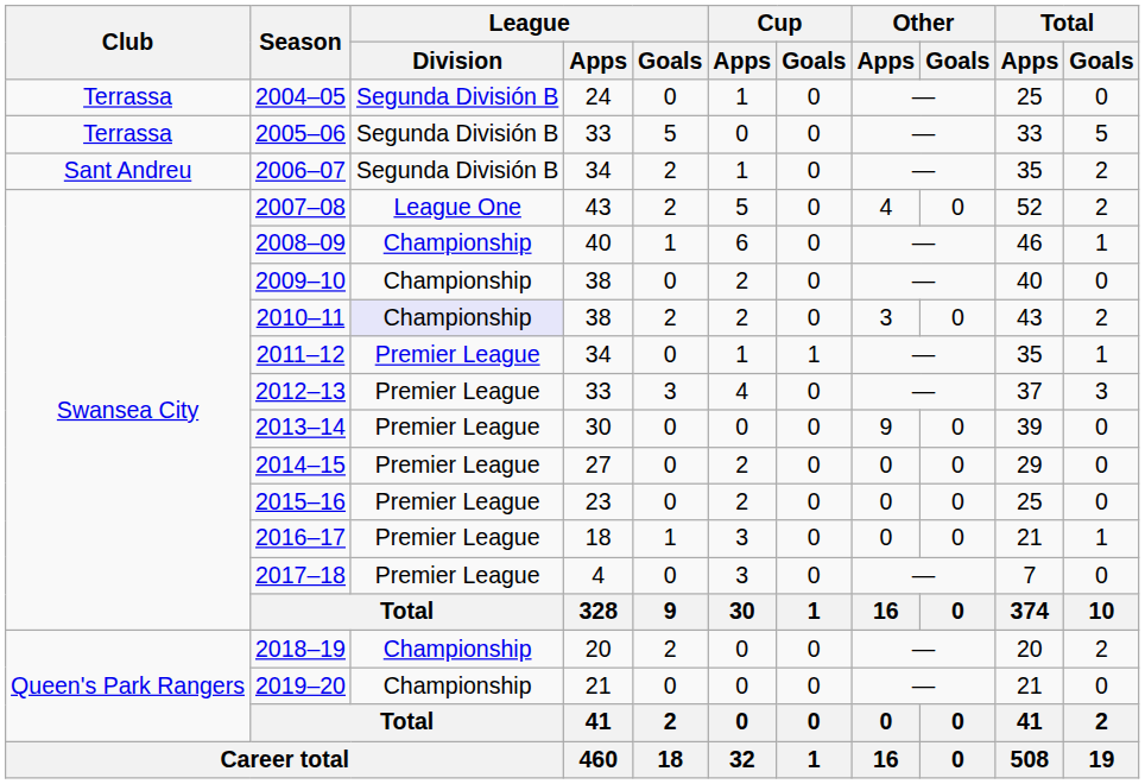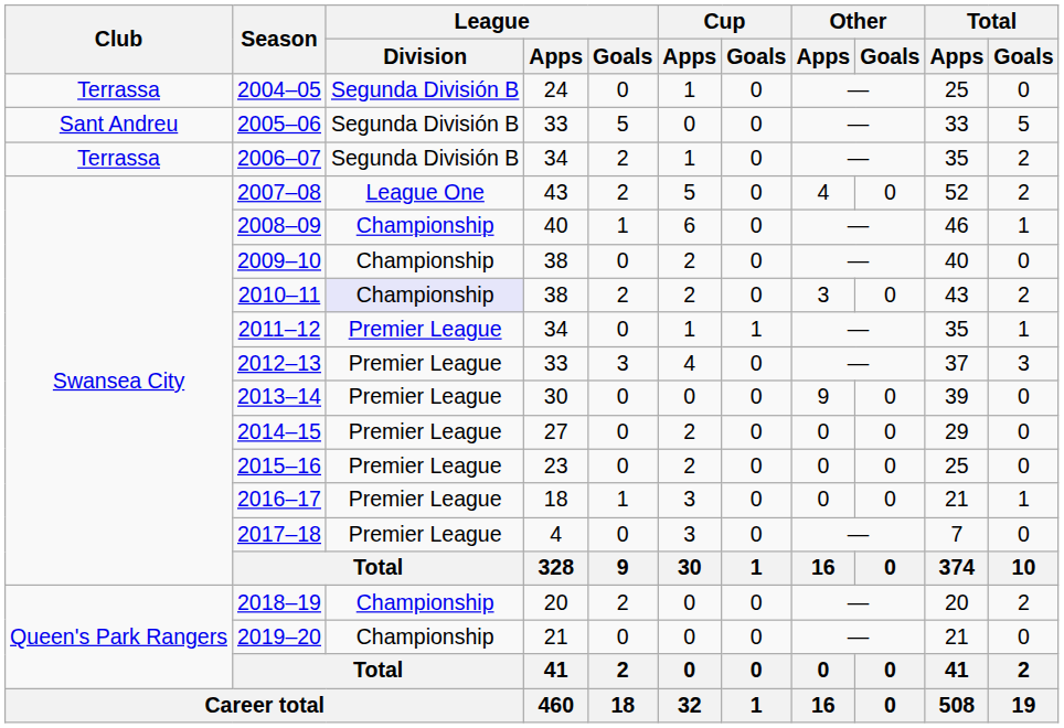 <table class="wikitable" style="text-align: center;">
 <tr>
 <th rowspan=2>Club</th>
 <th rowspan=2>Season</th>
 <th colspan=3>League</th>
 <th colspan=2>Cup</th>
 <th colspan=2>Other</th>
 <th colspan=2>Total</th>
 </tr>
 <tr>
 <th>Division</th>
 <th>Apps</th>
 <th>Goals</th>
 <th>Apps</th>
 <th>Goals</th>
 <th>Apps</th>
 <th>Goals</th>
 <th>Apps</th>
 <th>Goals</th>
 </tr>
 <tr>
 <td><a href='#'>Terrassa</a></td>
 <td><a href='#'>2004–05</a></td>
 <td><a href='#'>Segunda División B</a></td>
 <td>24</td>
 <td>0</td>
 <td>1</td>
 <td>0</td>
 <td colspan=2>—</td>
 <td>25</td>
 <td>0</td>
 </tr>
 <tr>
-<td><a href='#'>Terrassa</a></td>
+<td><a href='#'>Sant Andreu</a></td>
 <td><a href='#'>2005–06</a></td>
 <td>Segunda División B</td>
 <td>33</td>
 <td>5</td>
 <td>0</td>
 <td>0</td>
 <td colspan=2>—</td>
 <td>33</td>
 <td>5</td>
 </tr>
 <tr>
-<td><a href='#'>Sant Andreu</a></td>
+<td><a href='#'>Terrassa</a></td>
 <td><a href='#'>2006–07</a></td>
 <td>Segunda División B</td>
 <td>34</td>
 <td>2</td>
 <td>1</td>
 <td>0</td>
 <td colspan=2>—</td>
 <td>35</td>
 <td>2</td>
 </tr>
 <tr>
 <td rowspan=12><a href='#'>Swansea City</a></td>
 <td><a href='#'>2007–08</a></td>
 <td><a href='#'>League One</a></td>
 <td>43</td>
 <td>2</td>
 <td>5</td>
 <td>0</td>
 <td>4</td>
 <td>0</td>
 <td>52</td>
 <td>2</td>
 </tr>
 <tr>
 <td><a href='#'>2008–09</a></td>
 <td><a href='#'>Championship</a></td>
 <td>40</td>
 <td>1</td>
 <td>6</td>
 <td>0</td>
 <td colspan=2>—</td>
 <td>46</td>
 <td>1</td>
 </tr>
 <tr>
 <td><a href='#'>2009–10</a></td>
 <td>Championship</td>
 <td>38</td>
 <td>0</td>
 <td>2</td>
 <td>0</td>
 <td colspan=2>—</td>
 <td>40</td>
 <td>0</td>
 </tr>
 <tr>
 <td><a href='#'>2010–11</a></td>
 <td style="background: lavender;">Championship</td>
 <td>38</td>
 <td>2</td>
 <td>2</td>
 <td>0</td>
 <td>3</td>
 <td>0</td>
 <td>43</td>
 <td>2</td>
 </tr>
 <tr>
 <td><a href='#'>2011–12</a></td>
 <td><a href='#'>Premier League</a></td>
 <td>34</td>
 <td>0</td>
 <td>1</td>
 <td>1</td>
 <td colspan=2>—</td>
 <td>35</td>
 <td>1</td>
 </tr>
 <tr>
 <td><a href='#'>2012–13</a></td>
 <td>Premier League</td>
 <td>33</td>
 <td>3</td>
 <td>4</td>
 <td>0</td>
 <td colspan=2>—</td>
 <td>37</td>
 <td>3</td>
 </tr>
 <tr>
 <td><a href='#'>2013–14</a></td>
 <td>Premier League</td>
 <td>30</td>
 <td>0</td>
 <td>0</td>
 <td>0</td>
 <td>9</td>
 <td>0</td>
 <td>39</td>
 <td>0</td>
 </tr>
 <tr>
 <td><a href='#'>2014–15</a></td>
 <td>Premier League</td>
 <td>27</td>
 <td>0</td>
 <td>2</td>
 <td>0</td>
 <td>0</td>
 <td>0</td>
 <td>29</td>
 <td>0</td>
 </tr>
 <tr>
 <td><a href='#'>2015–16</a></td>
 <td>Premier League</td>
 <td>23</td>
 <td>0</td>
 <td>2</td>
 <td>0</td>
 <td>0</td>
 <td>0</td>
 <td>25</td>
 <td>0</td>
 </tr>
 <tr>
 <td><a href='#'>2016–17</a></td>
 <td>Premier League</td>
 <td>18</td>
 <td>1</td>
 <td>3</td>
 <td>0</td>
 <td>0</td>
 <td>0</td>
 <td>21</td>
 <td>1</td>
 </tr>
 <tr>
 <td><a href='#'>2017–18</a></td>
 <td>Premier League</td>
 <td>4</td>
 <td>0</td>
 <td>3</td>
 <td>0</td>
 <td colspan=2>—</td>
 <td>7</td>
 <td>0</td>
 </tr>
 <tr>
 <th colspan=2>Total</th>
 <th>328</th>
 <th>9</th>
 <th>30</th>
 <th>1</th>
 <th>16</th>
 <th>0</th>
 <th>374</th>
 <th>10</th>
 </tr>
 <tr>
 <td rowspan="3"><a href='#'>Queen's Park Rangers</a></td>
 <td><a href='#'>2018–19</a></td>
 <td><a href='#'>Championship</a></td>
 <td>20</td>
 <td>2</td>
 <td>0</td>
 <td>0</td>
 <td colspan=2>—</td>
 <td>20</td>
 <td>2</td>
 </tr>
 <tr>
 <td><a href='#'>2019–20</a></td>
 <td>Championship</td>
 <td>21</td>
 <td>0</td>
 <td>0</td>
 <td>0</td>
 <td colspan=2>—</td>
 <td>21</td>
 <td>0</td>
 </tr>
 <tr>
 <th colspan=2>Total</th>
 <th>41</th>
 <th>2</th>
 <th>0</th>
 <th>0</th>
 <th>0</th>
 <th>0</th>
 <th>41</th>
 <th>2</th>
 </tr>
 <tr>
 <th colspan=3>Career total</th>
 <th>460</th>
 <th>18</th>
 <th>32</th>
 <th>1</th>
 <th>16</th>
 <th>0</th>
 <th>508</th>
 <th>19</th>
 </tr>
 </table>
